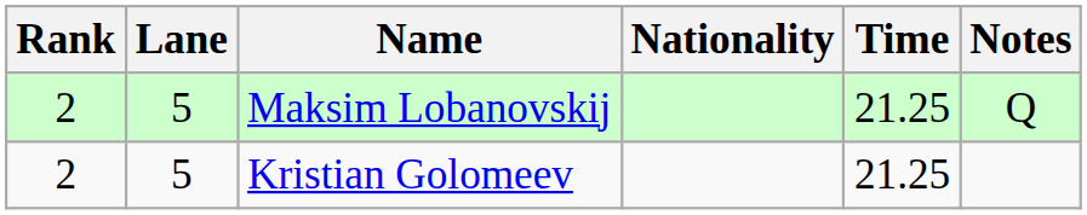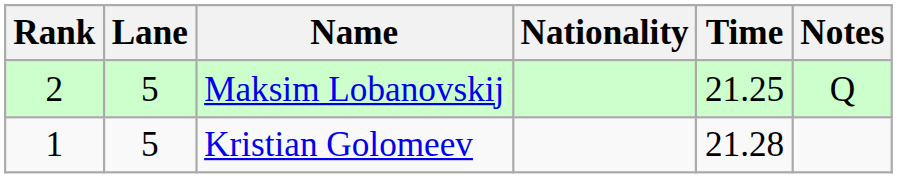 <table class="wikitable sortable" style="text-align:center">
 <tr>
 <th>Rank</th>
 <th>Lane</th>
 <th>Name</th>
 <th>Nationality</th>
 <th>Time</th>
 <th>Notes</th>
 </tr>
 <tr bgcolor=ccffcc>
 <td>2</td>
 <td>5</td>
 <td align=left><a href='#'>Maksim Lobanovskij</a></td>
 <td align=left></td>
 <td>21.25</td>
 <td>Q</td>
 </tr>
 <tr>
-<td>2</td>
+<td>1</td>
 <td>5</td>
 <td align=left><a href='#'>Kristian Golomeev</a></td>
 <td align=left></td>
-<td>21.25</td>
+<td>21.28</td>
 <td></td>
 </tr>
 </table>
